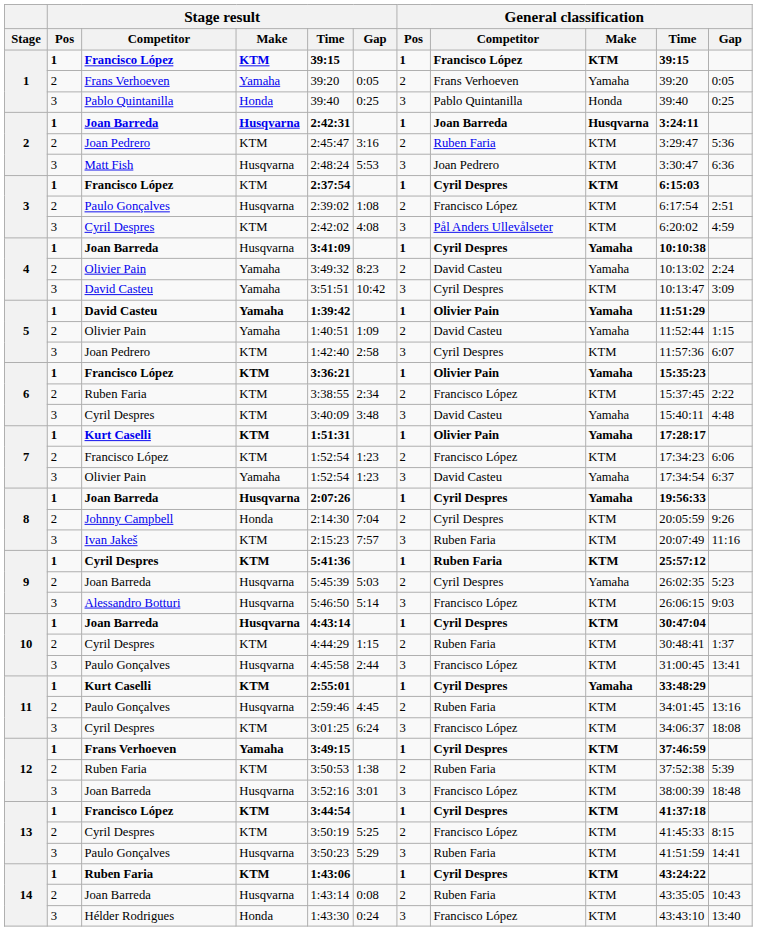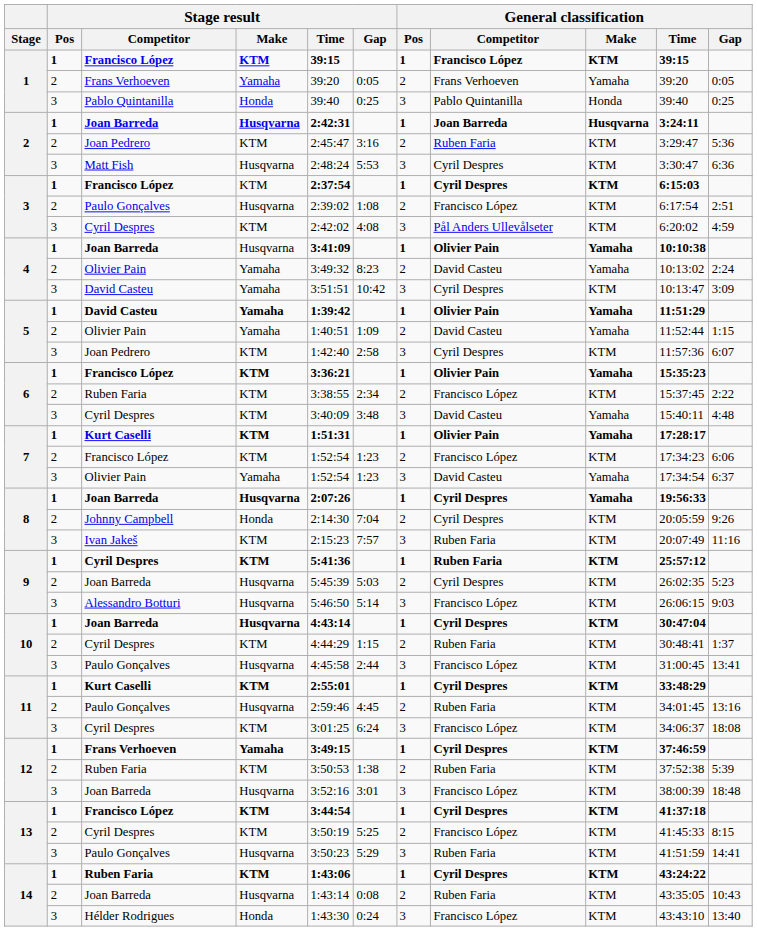 <table class="wikitable" style="font-size:85%;">
 <tr>
 <th></th>
 <th colspan=5><big>Stage result </big></th>
 <th colspan=5><big>General classification</big></th>
 </tr>
 <tr>
 <th width="40px">Stage</th>
 <th width="30px">Pos</th>
 <th width="160px">Competitor</th>
 <th width="70px">Make</th>
 <th width="40px">Time</th>
 <th width="40px">Gap</th>
 <th width="30px">Pos</th>
 <th width="160px">Competitor</th>
 <th width="70px">Make</th>
 <th width="40px">Time</th>
 <th width="40px">Gap</th>
 </tr>
 <tr>
 <th rowspan=3>1</th>
 <td><strong>1</strong></td>
 <td> <strong><a href='#'>Francisco López</a></strong></td>
 <td><strong><a href='#'>KTM</a></strong></td>
 <td><strong>39:15</strong></td>
 <td></td>
 <td><strong>1</strong></td>
 <td><strong> Francisco López</strong></td>
 <td><strong>KTM</strong></td>
 <td><strong>39:15</strong></td>
 <td></td>
 </tr>
 <tr>
 <td>2</td>
 <td> <a href='#'>Frans Verhoeven</a></td>
 <td><a href='#'>Yamaha</a></td>
 <td>39:20</td>
 <td>0:05</td>
 <td>2</td>
 <td> Frans Verhoeven</td>
 <td>Yamaha</td>
 <td>39:20</td>
 <td>0:05</td>
 </tr>
 <tr>
 <td>3</td>
 <td> <a href='#'>Pablo Quintanilla</a></td>
 <td><a href='#'>Honda</a></td>
 <td>39:40</td>
 <td>0:25</td>
 <td>3</td>
 <td> Pablo Quintanilla</td>
 <td>Honda</td>
 <td>39:40</td>
 <td>0:25</td>
 </tr>
 <tr>
 <th rowspan=3>2</th>
 <td><strong>1</strong></td>
 <td> <strong><a href='#'>Joan Barreda</a></strong></td>
 <td><strong><a href='#'>Husqvarna</a></strong></td>
 <td><strong>2:42:31</strong></td>
 <td></td>
 <td><strong>1</strong></td>
 <td> <strong>Joan Barreda</strong></td>
 <td><strong>Husqvarna</strong></td>
 <td><strong>3:24:11</strong></td>
 <td></td>
 </tr>
 <tr>
 <td>2</td>
 <td> <a href='#'>Joan Pedrero</a></td>
 <td>KTM</td>
 <td>2:45:47</td>
 <td>3:16</td>
 <td>2</td>
 <td> <a href='#'>Ruben Faria</a></td>
 <td>KTM</td>
 <td>3:29:47</td>
 <td>5:36</td>
 </tr>
 <tr>
 <td>3</td>
 <td> <a href='#'>Matt Fish</a></td>
 <td>Husqvarna</td>
 <td>2:48:24</td>
 <td>5:53</td>
 <td>3</td>
-<td> Joan Pedrero</td>
+<td> Cyril Despres</td>
 <td>KTM</td>
 <td>3:30:47</td>
 <td>6:36</td>
 </tr>
 <tr>
 <th rowspan=3>3</th>
 <td><strong>1</strong></td>
 <td><strong> Francisco López</strong></td>
 <td>KTM</td>
 <td><strong>2:37:54</strong></td>
 <td></td>
 <td><strong>1</strong></td>
 <td> <strong>Cyril Despres</strong></td>
 <td><strong>KTM</strong></td>
 <td><strong>6:15:03</strong></td>
 <td></td>
 </tr>
 <tr>
 <td>2</td>
 <td> <a href='#'>Paulo Gonçalves</a></td>
 <td>Husqvarna</td>
 <td>2:39:02</td>
 <td>1:08</td>
 <td>2</td>
 <td> Francisco López</td>
 <td>KTM</td>
 <td>6:17:54</td>
 <td>2:51</td>
 </tr>
 <tr>
 <td>3</td>
 <td> <a href='#'>Cyril Despres</a></td>
 <td>KTM</td>
 <td>2:42:02</td>
 <td>4:08</td>
 <td>3</td>
 <td> <a href='#'>Pål Anders Ullevålseter</a></td>
 <td>KTM</td>
 <td>6:20:02</td>
 <td>4:59</td>
 </tr>
 <tr>
 <th rowspan=3>4</th>
 <td><strong>1</strong></td>
 <td> <strong>Joan Barreda</strong></td>
 <td>Husqvarna</td>
 <td><strong>3:41:09</strong></td>
 <td></td>
 <td><strong>1</strong></td>
-<td><strong> Cyril Despres</strong></td>
+<td> <strong>Olivier Pain</strong></td>
 <td><strong>Yamaha</strong></td>
 <td><strong>10:10:38</strong></td>
 <td></td>
 </tr>
 <tr>
 <td>2</td>
 <td> <a href='#'>Olivier Pain</a></td>
 <td>Yamaha</td>
 <td>3:49:32</td>
 <td>8:23</td>
 <td>2</td>
 <td> David Casteu</td>
 <td>Yamaha</td>
 <td>10:13:02</td>
 <td>2:24</td>
 </tr>
 <tr>
 <td>3</td>
 <td> <a href='#'>David Casteu</a></td>
 <td>Yamaha</td>
 <td>3:51:51</td>
 <td>10:42</td>
 <td>3</td>
 <td> Cyril Despres</td>
 <td>KTM</td>
 <td>10:13:47</td>
 <td>3:09</td>
 </tr>
 <tr>
 <th rowspan=3>5</th>
 <td><strong>1</strong></td>
 <td> <strong>David Casteu</strong></td>
 <td><strong>Yamaha</strong></td>
 <td><strong>1:39:42</strong></td>
 <td></td>
 <td><strong>1</strong></td>
 <td> <strong>Olivier Pain</strong></td>
 <td><strong>Yamaha</strong></td>
 <td><strong>11:51:29</strong></td>
 <td></td>
 </tr>
 <tr>
 <td>2</td>
 <td> Olivier Pain</td>
 <td>Yamaha</td>
 <td>1:40:51</td>
 <td>1:09</td>
 <td>2</td>
 <td> David Casteu</td>
 <td>Yamaha</td>
 <td>11:52:44</td>
 <td>1:15</td>
 </tr>
 <tr>
 <td>3</td>
 <td> Joan Pedrero</td>
 <td>KTM</td>
 <td>1:42:40</td>
 <td>2:58</td>
 <td>3</td>
 <td> Cyril Despres</td>
 <td>KTM</td>
 <td>11:57:36</td>
 <td>6:07</td>
 </tr>
 <tr>
 <th rowspan=3>6</th>
 <td><strong>1</strong></td>
 <td> <strong>Francisco López</strong></td>
 <td><strong>KTM</strong></td>
 <td><strong>3:36:21</strong></td>
 <td></td>
 <td><strong>1</strong></td>
 <td> <strong>Olivier Pain</strong></td>
 <td><strong>Yamaha</strong></td>
 <td><strong>15:35:23</strong></td>
 <td></td>
 </tr>
 <tr>
 <td>2</td>
 <td> Ruben Faria</td>
 <td>KTM</td>
 <td>3:38:55</td>
 <td>2:34</td>
 <td>2</td>
 <td> Francisco López</td>
 <td>KTM</td>
 <td>15:37:45</td>
 <td>2:22</td>
 </tr>
 <tr>
 <td>3</td>
 <td> Cyril Despres</td>
 <td>KTM</td>
 <td>3:40:09</td>
 <td>3:48</td>
 <td>3</td>
 <td> David Casteu</td>
 <td>Yamaha</td>
 <td>15:40:11</td>
 <td>4:48</td>
 </tr>
 <tr>
 <th rowspan=3>7</th>
 <td><strong>1</strong></td>
 <td> <strong><a href='#'>Kurt Caselli</a></strong></td>
 <td><strong>KTM</strong></td>
 <td><strong>1:51:31</strong></td>
 <td></td>
 <td><strong>1</strong></td>
 <td> <strong>Olivier Pain</strong></td>
 <td><strong>Yamaha</strong></td>
 <td><strong>17:28:17</strong></td>
 <td></td>
 </tr>
 <tr>
 <td>2</td>
 <td> Francisco López</td>
 <td>KTM</td>
 <td>1:52:54</td>
 <td>1:23</td>
 <td>2</td>
 <td> Francisco López</td>
 <td>KTM</td>
 <td>17:34:23</td>
 <td>6:06</td>
 </tr>
 <tr>
 <td>3</td>
 <td> Olivier Pain</td>
 <td>Yamaha</td>
 <td>1:52:54</td>
 <td>1:23</td>
 <td>3</td>
 <td> David Casteu</td>
 <td>Yamaha</td>
 <td>17:34:54</td>
 <td>6:37</td>
 </tr>
 <tr>
 <th rowspan=3>8</th>
 <td><strong>1</strong></td>
 <td> <strong>Joan Barreda</strong></td>
 <td><strong>Husqvarna</strong></td>
 <td><strong>2:07:26</strong></td>
 <td></td>
 <td><strong>1</strong></td>
 <td><strong> Cyril Despres</strong></td>
 <td><strong>Yamaha</strong></td>
 <td><strong>19:56:33</strong></td>
 <td></td>
 </tr>
 <tr>
 <td>2</td>
 <td> <a href='#'>Johnny Campbell</a></td>
 <td>Honda</td>
 <td>2:14:30</td>
 <td>7:04</td>
 <td>2</td>
 <td> Cyril Despres</td>
 <td>KTM</td>
 <td>20:05:59</td>
 <td>9:26</td>
 </tr>
 <tr>
 <td>3</td>
 <td> <a href='#'>Ivan Jakeš</a></td>
 <td>KTM</td>
 <td>2:15:23</td>
 <td>7:57</td>
 <td>3</td>
 <td> Ruben Faria</td>
 <td>KTM</td>
 <td>20:07:49</td>
 <td>11:16</td>
 </tr>
 <tr>
 <th rowspan=3>9</th>
 <td><strong>1</strong></td>
 <td> <strong>Cyril Despres</strong></td>
 <td><strong>KTM</strong></td>
 <td><strong>5:41:36</strong></td>
 <td></td>
 <td><strong>1</strong></td>
 <td> <strong>Ruben Faria</strong></td>
 <td><strong>KTM</strong></td>
 <td><strong>25:57:12</strong></td>
 <td></td>
 </tr>
 <tr>
 <td>2</td>
 <td> Joan Barreda</td>
 <td>Husqvarna</td>
 <td>5:45:39</td>
 <td>5:03</td>
 <td>2</td>
 <td> Cyril Despres</td>
-<td>Yamaha</td>
+<td>KTM</td>
 <td>26:02:35</td>
 <td>5:23</td>
 </tr>
 <tr>
 <td>3</td>
 <td> <a href='#'>Alessandro Botturi</a></td>
 <td>Husqvarna</td>
 <td>5:46:50</td>
 <td>5:14</td>
 <td>3</td>
 <td> Francisco López</td>
 <td>KTM</td>
 <td>26:06:15</td>
 <td>9:03</td>
 </tr>
 <tr>
 <th rowspan=3>10</th>
 <td><strong>1</strong></td>
 <td> <strong>Joan Barreda</strong></td>
 <td><strong>Husqvarna</strong></td>
 <td><strong>4:43:14</strong></td>
 <td></td>
 <td><strong>1</strong></td>
 <td><strong> Cyril Despres</strong></td>
 <td><strong>KTM</strong></td>
 <td><strong>30:47:04</strong></td>
 <td></td>
 </tr>
 <tr>
 <td>2</td>
 <td> Cyril Despres</td>
 <td>KTM</td>
 <td>4:44:29</td>
 <td>1:15</td>
 <td>2</td>
 <td> Ruben Faria</td>
 <td>KTM</td>
 <td>30:48:41</td>
 <td>1:37</td>
 </tr>
 <tr>
 <td>3</td>
 <td> Paulo Gonçalves</td>
 <td>Husqvarna</td>
 <td>4:45:58</td>
 <td>2:44</td>
 <td>3</td>
 <td> Francisco López</td>
 <td>KTM</td>
 <td>31:00:45</td>
 <td>13:41</td>
 </tr>
 <tr>
 <th rowspan=3>11</th>
 <td><strong>1</strong></td>
 <td> <strong>Kurt Caselli</strong></td>
 <td><strong>KTM</strong></td>
 <td><strong>2:55:01</strong></td>
 <td></td>
 <td><strong>1</strong></td>
 <td><strong> Cyril Despres</strong></td>
-<td><strong>Yamaha</strong></td>
+<td><strong>KTM</strong></td>
 <td><strong>33:48:29</strong></td>
 <td></td>
 </tr>
 <tr>
 <td>2</td>
 <td> Paulo Gonçalves</td>
 <td>Husqvarna</td>
 <td>2:59:46</td>
 <td>4:45</td>
 <td>2</td>
 <td> Ruben Faria</td>
 <td>KTM</td>
 <td>34:01:45</td>
 <td>13:16</td>
 </tr>
 <tr>
 <td>3</td>
 <td> Cyril Despres</td>
 <td>KTM</td>
 <td>3:01:25</td>
 <td>6:24</td>
 <td>3</td>
 <td> Francisco López</td>
 <td>KTM</td>
 <td>34:06:37</td>
 <td>18:08</td>
 </tr>
 <tr>
 <th rowspan=3>12</th>
 <td><strong>1</strong></td>
 <td> <strong>Frans Verhoeven</strong></td>
 <td><strong>Yamaha</strong></td>
 <td><strong>3:49:15</strong></td>
 <td></td>
 <td><strong>1</strong></td>
 <td><strong> Cyril Despres</strong></td>
 <td><strong>KTM</strong></td>
 <td><strong>37:46:59</strong></td>
 <td></td>
 </tr>
 <tr>
 <td>2</td>
 <td> Ruben Faria</td>
 <td>KTM</td>
 <td>3:50:53</td>
 <td>1:38</td>
 <td>2</td>
 <td> Ruben Faria</td>
 <td>KTM</td>
 <td>37:52:38</td>
 <td>5:39</td>
 </tr>
 <tr>
 <td>3</td>
 <td> Joan Barreda</td>
 <td>Husqvarna</td>
 <td>3:52:16</td>
 <td>3:01</td>
 <td>3</td>
 <td> Francisco López</td>
 <td>KTM</td>
 <td>38:00:39</td>
 <td>18:48</td>
 </tr>
 <tr>
 <th rowspan=3>13</th>
 <td><strong>1</strong></td>
 <td><strong> Francisco López</strong></td>
 <td><strong>KTM</strong></td>
 <td><strong>3:44:54</strong></td>
 <td></td>
 <td><strong>1</strong></td>
 <td><strong> Cyril Despres</strong></td>
 <td><strong>KTM</strong></td>
 <td><strong>41:37:18</strong></td>
 <td></td>
 </tr>
 <tr>
 <td>2</td>
 <td> Cyril Despres</td>
 <td>KTM</td>
 <td>3:50:19</td>
 <td>5:25</td>
 <td>2</td>
 <td> Francisco López</td>
 <td>KTM</td>
 <td>41:45:33</td>
 <td>8:15</td>
 </tr>
 <tr>
 <td>3</td>
 <td> Paulo Gonçalves</td>
 <td>Husqvarna</td>
 <td>3:50:23</td>
 <td>5:29</td>
 <td>3</td>
 <td> Ruben Faria</td>
 <td>KTM</td>
 <td>41:51:59</td>
 <td>14:41</td>
 </tr>
 <tr>
 <th rowspan=3>14</th>
 <td><strong>1</strong></td>
 <td><strong> Ruben Faria</strong></td>
 <td><strong>KTM</strong></td>
 <td><strong>1:43:06</strong></td>
 <td></td>
 <td><strong>1</strong></td>
 <td><strong> Cyril Despres</strong></td>
 <td><strong>KTM</strong></td>
 <td><strong>43:24:22</strong></td>
 <td></td>
 </tr>
 <tr>
 <td>2</td>
 <td> Joan Barreda</td>
 <td>Husqvarna</td>
 <td>1:43:14</td>
 <td>0:08</td>
 <td>2</td>
 <td> Ruben Faria</td>
 <td>KTM</td>
 <td>43:35:05</td>
 <td>10:43</td>
 </tr>
 <tr>
 <td>3</td>
 <td> Hélder Rodrigues</td>
 <td>Honda</td>
 <td>1:43:30</td>
 <td>0:24</td>
 <td>3</td>
 <td> Francisco López</td>
 <td>KTM</td>
 <td>43:43:10</td>
 <td>13:40</td>
 </tr>
 </table>
